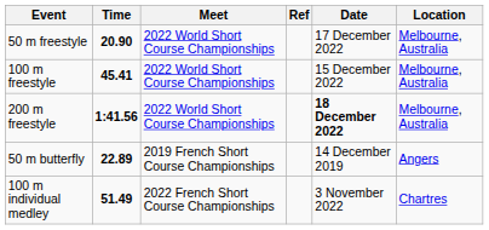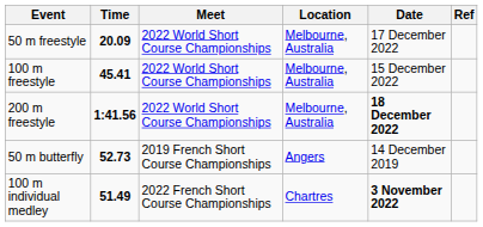 <table class="wikitable">
 <tr>
 <th>Event</th>
 <th>Time</th>
 <th>Meet</th>
+<th>Location</th>
+<th>Date</th>
 <th>Ref</th>
-<th>Date</th>
-<th>Location</th>
 </tr>
 <tr>
 <td>50 m freestyle</td>
-<td style="text-align:center;"><strong>20.90</strong></td>
+<td style="text-align:center;"><strong>20.09</strong></td>
 <td><a href='#'>2022 World Short Course Championships</a></td>
+<td><a href='#'>Melbourne</a>, <a href='#'>Australia</a></td>
+<td>17 December 2022</td>
 <td style="text-align:center;"></td>
-<td>17 December 2022</td>
-<td><a href='#'>Melbourne</a>, <a href='#'>Australia</a></td>
 </tr>
 <tr>
 <td>100 m freestyle</td>
 <td style="text-align:center;"><strong>45.41</strong></td>
 <td><a href='#'>2022 World Short Course Championships</a></td>
+<td><a href='#'>Melbourne</a>, <a href='#'>Australia</a></td>
+<td>15 December 2022</td>
 <td style="text-align:center;"></td>
-<td>15 December 2022</td>
-<td><a href='#'>Melbourne</a>, <a href='#'>Australia</a></td>
 </tr>
 <tr>
 <td>200 m freestyle</td>
 <td style="text-align:center;"><strong>1:41.56</strong></td>
 <td><a href='#'>2022 World Short Course Championships</a></td>
+<td><a href='#'>Melbourne</a>, <a href='#'>Australia</a></td>
+<td><strong>18 December 2022</strong></td>
 <td style="text-align:center;"></td>
-<td><strong>18 December 2022</strong></td>
-<td><a href='#'>Melbourne</a>, <a href='#'>Australia</a></td>
 </tr>
 <tr>
 <td>50 m butterfly</td>
-<td style="text-align:center;"><strong>22.89</strong></td>
+<td style="text-align:center;"><strong>52.73</strong></td>
 <td>2019 French Short Course Championships</td>
+<td><a href='#'>Angers</a></td>
+<td>14 December 2019</td>
 <td style="text-align:center;"></td>
-<td>14 December 2019</td>
-<td><a href='#'>Angers</a></td>
 </tr>
 <tr>
 <td>100 m individual medley</td>
 <td style="text-align:center;"><strong>51.49</strong></td>
 <td>2022 French Short Course Championships</td>
+<td><a href='#'>Chartres</a></td>
+<td><strong>3 November 2022</strong></td>
 <td style="text-align:center;"></td>
-<td>3 November 2022</td>
-<td><a href='#'>Chartres</a></td>
 </tr>
 </table>
